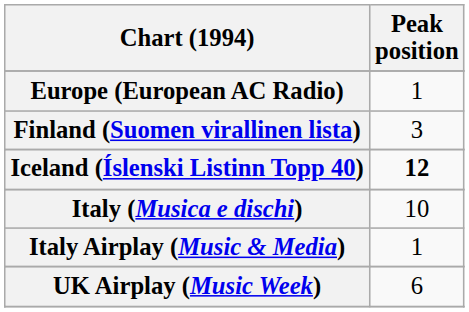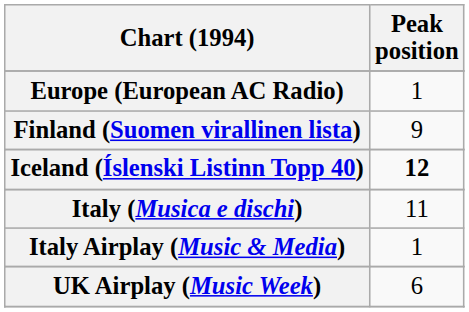 <table class="wikitable sortable plainrowheaders" style="text-align:center">
 <tr>
 <th>Chart (1994)</th>
 <th>Peak<br>position</th>
 </tr>
 <tr>
 </tr>
 <tr>
 </tr>
 <tr>
 <th scope="row">Europe (European AC Radio)</th>
 <td>1</td>
 </tr>
 <tr>
 <th scope="row">Finland (<a href='#'>Suomen virallinen lista</a>)</th>
-<td>3</td>
+<td>9</td>
 </tr>
 <tr>
 </tr>
 <tr>
 <th scope="row">Iceland (<a href='#'>Íslenski Listinn Topp 40</a>)</th>
 <td><strong>12</strong></td>
 </tr>
 <tr>
 </tr>
 <tr>
 <th scope="row">Italy (<em><a href='#'>Musica e dischi</a></em>)</th>
-<td>10</td>
+<td>11</td>
 </tr>
 <tr>
 <th scope="row">Italy Airplay (<em><a href='#'>Music & Media</a></em>)</th>
 <td>1</td>
 </tr>
 <tr>
 </tr>
 <tr>
 </tr>
 <tr>
 </tr>
 <tr>
 </tr>
 <tr>
 </tr>
 <tr>
 <th scope="row">UK Airplay (<em><a href='#'>Music Week</a></em>)</th>
 <td>6</td>
 </tr>
 <tr>
 </tr>
 <tr>
 </tr>
 </table>
